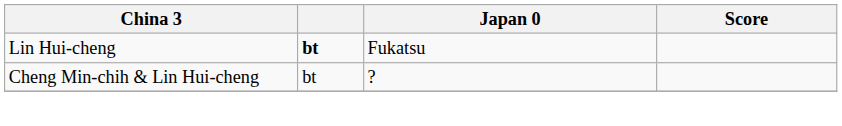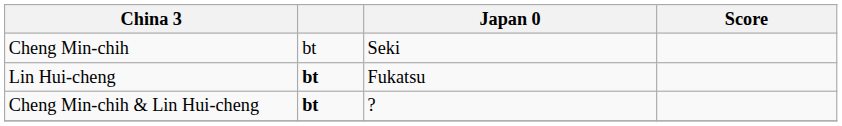 <table class="wikitable">
 <tr>
 <th width=250> China 3</th>
 <th width=50></th>
 <th width=250> Japan 0</th>
 <th width=150>Score</th>
+</tr>
+<tr>
+<td>Cheng Min-chih</td>
+<td>bt</td>
+<td>Seki</td>
+<td></td>
 </tr>
 <tr>
 <td>Lin Hui-cheng</td>
 <td><strong>bt</strong></td>
 <td>Fukatsu</td>
 <td></td>
 </tr>
 <tr>
 <td>Cheng Min-chih & Lin Hui-cheng</td>
-<td>bt</td>
+<td><strong>bt</strong></td>
 <td>?</td>
 <td></td>
 </tr>
 <tr>
 </tr>
 </table>
